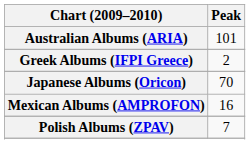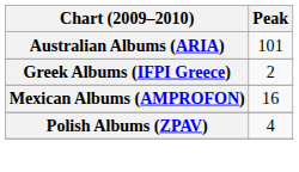 <table class="wikitable plainrowheaders sortable" style="text-align:center">
 <tr>
 <th>Chart (2009–2010)</th>
 <th>Peak</th>
 </tr>
 <tr>
 <th scope="row">Australian Albums (<a href='#'>ARIA</a>)</th>
 <td>101</td>
 </tr>
 <tr>
 </tr>
 <tr>
 </tr>
 <tr>
 </tr>
 <tr>
 </tr>
 <tr>
 </tr>
 <tr>
 </tr>
 <tr>
 </tr>
 <tr>
 <th scope="row">Greek Albums (<a href='#'>IFPI Greece</a>)</th>
 <td>2</td>
 </tr>
 <tr>
 </tr>
 <tr>
 </tr>
 <tr>
-<th scope="row">Japanese Albums (<a href='#'>Oricon</a>)</th>
-<td>70</td>
-</tr>
-<tr>
 <th scope="row">Mexican Albums (<a href='#'>AMPROFON</a>)</th>
 <td>16</td>
 </tr>
 <tr>
 </tr>
 <tr>
 </tr>
 <tr>
 <th scope="row">Polish Albums (<a href='#'>ZPAV</a>)</th>
-<td>7</td>
+<td>4</td>
 </tr>
 <tr>
 </tr>
 <tr>
 </tr>
 <tr>
 </tr>
 <tr>
 </tr>
 </table>
